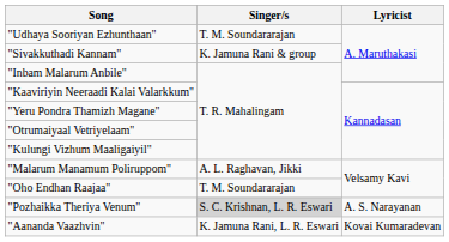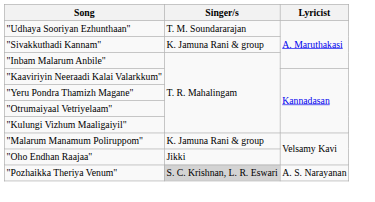 <table class="wikitable" style="font-size:95%;">
 <tr>
 <th>Song</th>
 <th>Singer/s</th>
 <th>Lyricist</th>
 </tr>
 <tr>
 <td>"Udhaya Sooriyan Ezhunthaan"</td>
 <td>T. M. Soundararajan</td>
 <td rowspan=3><a href='#'>A. Maruthakasi</a></td>
 </tr>
 <tr>
 <td>"Sivakkuthadi Kannam"</td>
 <td>K. Jamuna Rani & group</td>
 </tr>
 <tr>
 <td>"Inbam Malarum Anbile"</td>
 <td rowspan=5>T. R. Mahalingam</td>
 </tr>
 <tr>
 <td>"Kaaviriyin Neeraadi Kalai Valarkkum"</td>
 <td rowspan=4><a href='#'>Kannadasan</a></td>
 </tr>
 <tr>
 <td>"Yeru Pondra Thamizh Magane"</td>
 </tr>
 <tr>
 <td>"Otrumaiyaal Vetriyelaam"</td>
 </tr>
 <tr>
 <td>"Kulungi Vizhum Maaligaiyil"</td>
 </tr>
 <tr>
 <td>"Malarum Manamum Poliruppom"</td>
-<td>A. L. Raghavan, Jikki</td>
+<td>K. Jamuna Rani & group</td>
 <td rowspan=2>Velsamy Kavi</td>
 </tr>
 <tr>
 <td>"Oho Endhan Raajaa"</td>
-<td>T. M. Soundararajan</td>
+<td>Jikki</td>
 </tr>
 <tr>
 <td>"Pozhaikka Theriya Venum"</td>
 <td style="background: lightgrey;">S. C. Krishnan, L. R. Eswari</td>
 <td>A. S. Narayanan</td>
 </tr>
-<tr>
-<td>"Aananda Vaazhvin"</td>
-<td>K. Jamuna Rani, L. R. Eswari</td>
-<td>Kovai Kumaradevan</td>
-</tr>
 </table>
